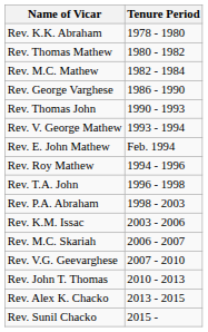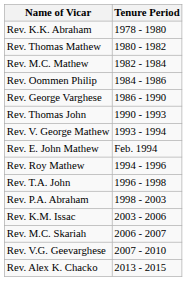 <table class="wikitable">
 <tr>
 <th>Name of Vicar</th>
 <th>Tenure Period</th>
 </tr>
 <tr>
 <td>Rev. K.K. Abraham</td>
 <td>1978 - 1980</td>
 </tr>
 <tr>
 <td>Rev. Thomas Mathew</td>
 <td>1980 - 1982</td>
 </tr>
 <tr>
 <td>Rev. M.C. Mathew</td>
 <td>1982 - 1984</td>
+</tr>
+<tr>
+<td>Rev. Oommen Philip</td>
+<td>1984 - 1986</td>
 </tr>
 <tr>
 <td>Rev. George Varghese</td>
 <td>1986 - 1990</td>
 </tr>
 <tr>
 <td>Rev. Thomas John</td>
 <td>1990 - 1993</td>
 </tr>
 <tr>
 <td>Rev. V. George Mathew</td>
 <td>1993 - 1994</td>
 </tr>
 <tr>
 <td>Rev. E. John Mathew</td>
 <td>Feb. 1994</td>
 </tr>
 <tr>
 <td>Rev. Roy Mathew</td>
 <td>1994 - 1996</td>
 </tr>
 <tr>
 <td>Rev. T.A. John</td>
 <td>1996 - 1998</td>
 </tr>
 <tr>
 <td>Rev. P.A. Abraham</td>
 <td>1998 - 2003</td>
 </tr>
 <tr>
 <td>Rev. K.M. Issac</td>
 <td>2003 - 2006</td>
 </tr>
 <tr>
 <td>Rev. M.C. Skariah</td>
 <td>2006 - 2007</td>
 </tr>
 <tr>
 <td>Rev. V.G. Geevarghese</td>
 <td>2007 - 2010</td>
 </tr>
 <tr>
-<td>Rev. John T. Thomas</td>
-<td>2010 - 2013</td>
-</tr>
-<tr>
 <td>Rev. Alex K. Chacko</td>
 <td>2013 - 2015</td>
 </tr>
-<tr>
-<td>Rev. Sunil Chacko</td>
-<td>2015 -</td>
-</tr>
 </table>
